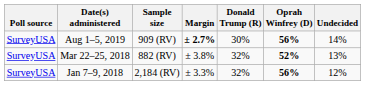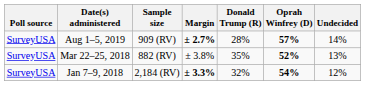 <table class="wikitable" style="font-size:90%;text-align:center;">
 <tr valign=bottom style="font-size:90%;">
 <th>Poll source</th>
 <th>Date(s)<br>administered</th>
 <th>Sample<br>size</th>
 <th>Margin<br></th>
 <th>Donald<br>Trump (R)</th>
 <th>Oprah<br>Winfrey (D)</th>
 <th>Undecided</th>
 </tr>
 <tr>
 <td style="text-align:left;"><a href='#'>SurveyUSA</a></td>
 <td>Aug 1–5, 2019</td>
 <td>909 (RV)</td>
 <td><strong>± 2.7%</strong></td>
-<td>30%</td>
-<td><strong>56%</strong></td>
+<td>28%</td>
+<td><strong>57%</strong></td>
 <td>14%</td>
 </tr>
 <tr>
 <td style="text-align:left;"><a href='#'>SurveyUSA</a></td>
 <td>Mar 22–25, 2018</td>
 <td>882 (RV)</td>
 <td>± 3.8%</td>
-<td>32%</td>
+<td>35%</td>
 <td><strong>52%</strong></td>
 <td>13%</td>
 </tr>
 <tr>
 <td style="text-align:left;"><a href='#'>SurveyUSA</a></td>
 <td>Jan 7–9, 2018</td>
 <td>2,184 (RV)</td>
-<td>± 3.3%</td>
+<td><strong>± 3.3%</strong></td>
 <td>32%</td>
-<td><strong>56%</strong></td>
+<td><strong>54%</strong></td>
 <td>12%</td>
 </tr>
 </table>
